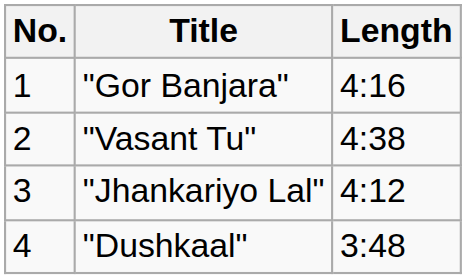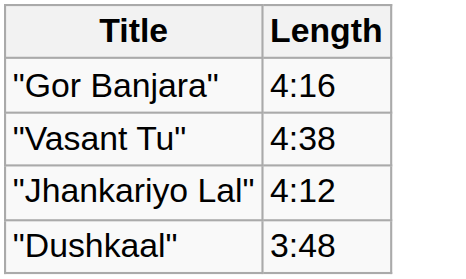 <table class="wikitable">
 <tr>
-<th>No.</th>
 <th>Title</th>
 <th>Length</th>
 </tr>
 <tr>
-<td>1</td>
 <td>"Gor Banjara"</td>
 <td>4:16</td>
 </tr>
 <tr>
-<td>2</td>
 <td>"Vasant Tu"</td>
 <td>4:38</td>
 </tr>
 <tr>
-<td>3</td>
 <td>"Jhankariyo Lal"</td>
 <td>4:12</td>
 </tr>
 <tr>
-<td>4</td>
 <td>"Dushkaal"</td>
 <td>3:48</td>
 </tr>
 </table>
